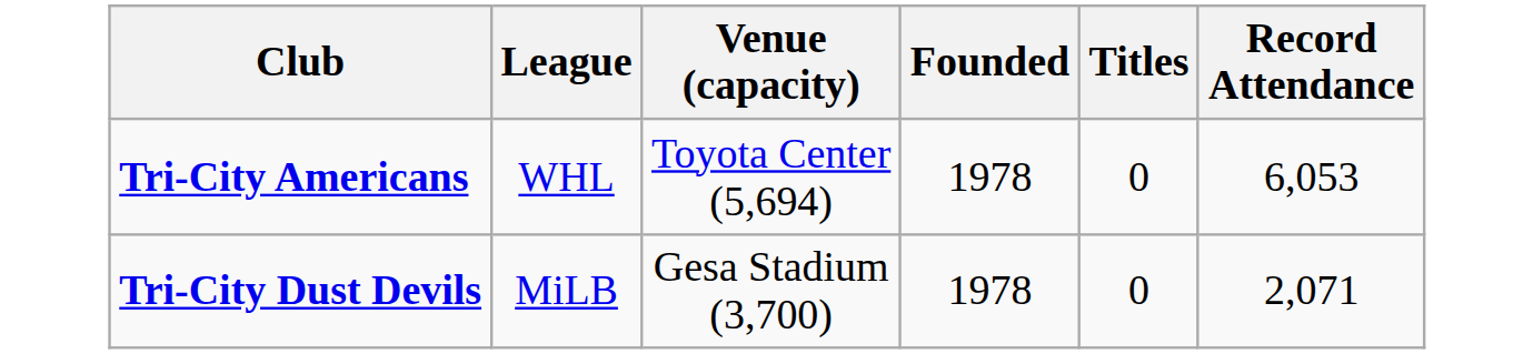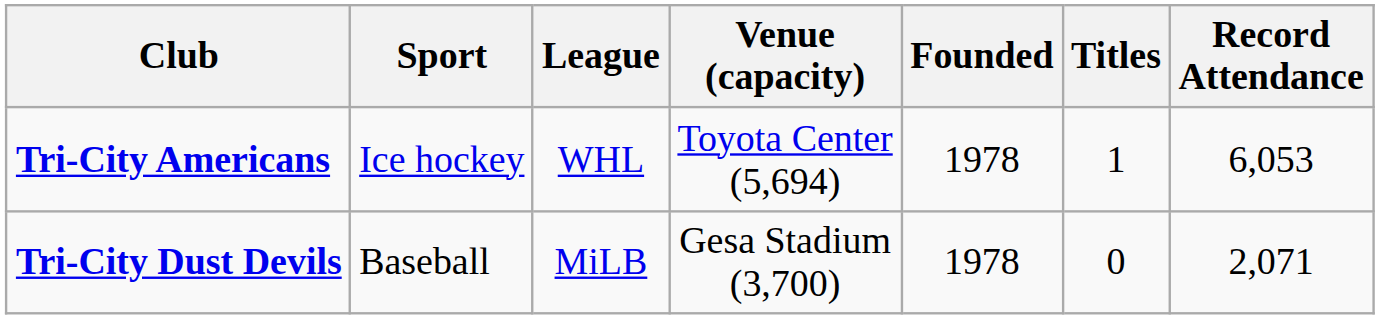 <table class="wikitable sortable" style="margin:1em auto;">
 <tr>
 <th>Club</th>
+<th>Sport</th>
 <th>League</th>
 <th>Venue<br>(capacity)</th>
 <th>Founded</th>
 <th>Titles</th>
 <th>Record<br>Attendance</th>
 </tr>
 <tr>
 <td><strong><a href='#'>Tri-City Americans</a></strong></td>
+<td><a href='#'>Ice hockey</a></td>
 <td align=center><a href='#'>WHL</a></td>
 <td align=center><a href='#'>Toyota Center</a><br>(5,694)</td>
 <td align=center>1978</td>
-<td align=center>0</td>
+<td align=center>1</td>
 <td align=center>6,053</td>
 </tr>
 <tr>
 <td><strong><a href='#'>Tri-City Dust Devils</a></strong></td>
+<td>Baseball</td>
 <td align=center><a href='#'>MiLB</a></td>
 <td align=center>Gesa Stadium<br>(3,700)</td>
 <td align=center>1978</td>
 <td align=center>0</td>
 <td align=center>2,071</td>
 </tr>
 </table>
